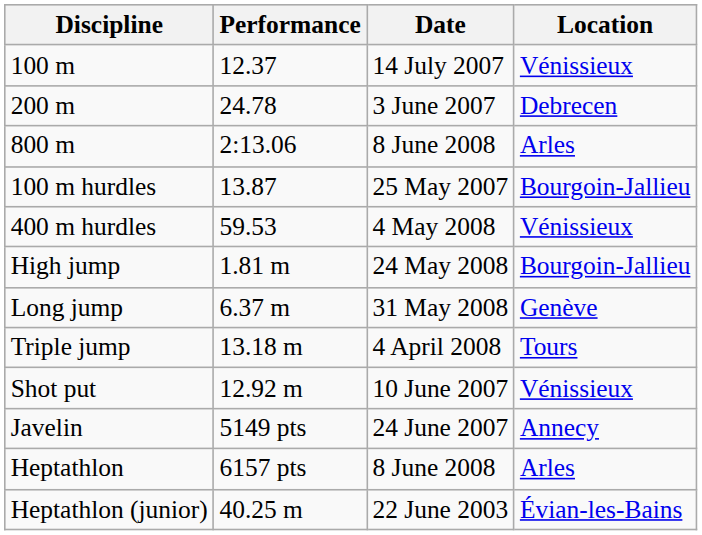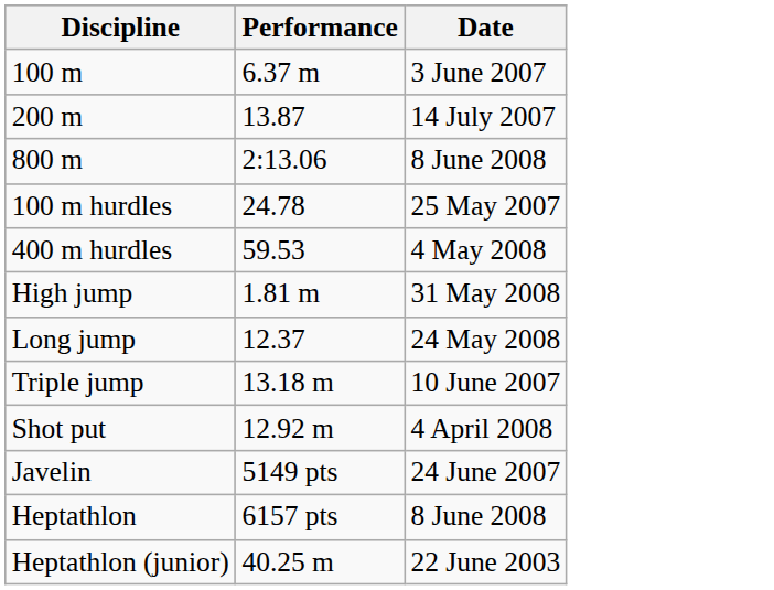 <table class="wikitable">
 <tr>
 <th>Discipline</th>
 <th>Performance</th>
 <th>Date</th>
-<th>Location</th>
 </tr>
 <tr>
 <td>100 m</td>
-<td>12.37</td>
-<td>14 July 2007</td>
-<td><a href='#'>Vénissieux</a></td>
+<td>6.37 m</td>
+<td>3 June 2007</td>
 </tr>
 <tr>
 <td>200 m</td>
-<td>24.78</td>
-<td>3 June 2007</td>
-<td><a href='#'>Debrecen</a></td>
+<td>13.87</td>
+<td>14 July 2007</td>
 </tr>
 <tr>
 <td>800 m</td>
 <td>2:13.06</td>
 <td>8 June 2008</td>
-<td><a href='#'>Arles</a></td>
 </tr>
 <tr>
 <td>100 m hurdles</td>
-<td>13.87</td>
+<td>24.78</td>
 <td>25 May 2007</td>
-<td><a href='#'>Bourgoin-Jallieu</a></td>
 </tr>
 <tr>
 <td>400 m hurdles</td>
 <td>59.53</td>
 <td>4 May 2008</td>
-<td><a href='#'>Vénissieux</a></td>
 </tr>
 <tr>
 <td>High jump</td>
 <td>1.81 m</td>
-<td>24 May 2008</td>
-<td><a href='#'>Bourgoin-Jallieu</a></td>
+<td>31 May 2008</td>
 </tr>
 <tr>
 <td>Long jump</td>
-<td>6.37 m</td>
-<td>31 May 2008</td>
-<td><a href='#'>Genève</a></td>
+<td>12.37</td>
+<td>24 May 2008</td>
 </tr>
 <tr>
 <td>Triple jump</td>
 <td>13.18 m</td>
-<td>4 April 2008</td>
-<td><a href='#'>Tours</a></td>
+<td>10 June 2007</td>
 </tr>
 <tr>
 <td>Shot put</td>
 <td>12.92 m</td>
-<td>10 June 2007</td>
-<td><a href='#'>Vénissieux</a></td>
+<td>4 April 2008</td>
 </tr>
 <tr>
 <td>Javelin</td>
 <td>5149 pts</td>
 <td>24 June 2007</td>
-<td><a href='#'>Annecy</a></td>
 </tr>
 <tr>
 <td>Heptathlon</td>
 <td>6157 pts</td>
 <td>8 June 2008</td>
-<td><a href='#'>Arles</a></td>
 </tr>
 <tr>
 <td>Heptathlon (junior)</td>
 <td>40.25 m</td>
 <td>22 June 2003</td>
-<td><a href='#'>Évian-les-Bains</a></td>
 </tr>
 </table>
